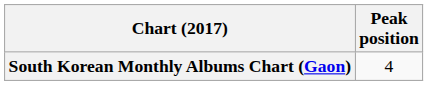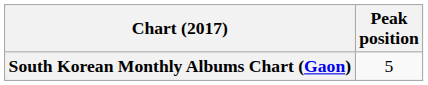 <table class="wikitable plainrowheaders" style="text-align:center;">
 <tr>
 <th>Chart (2017)</th>
 <th>Peak<br>position</th>
 </tr>
 <tr>
 <th scope="row">South Korean Monthly Albums Chart (<a href='#'>Gaon</a>)</th>
-<td>4</td>
+<td>5</td>
 </tr>
 </table>
